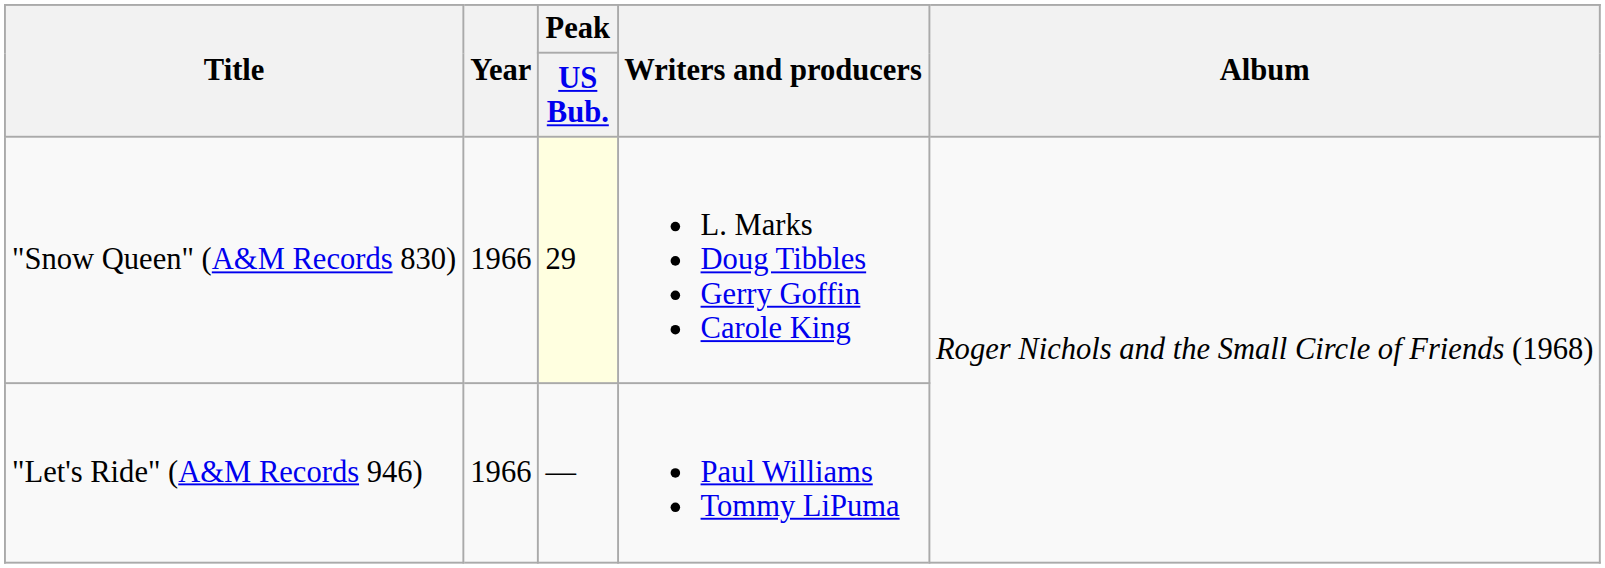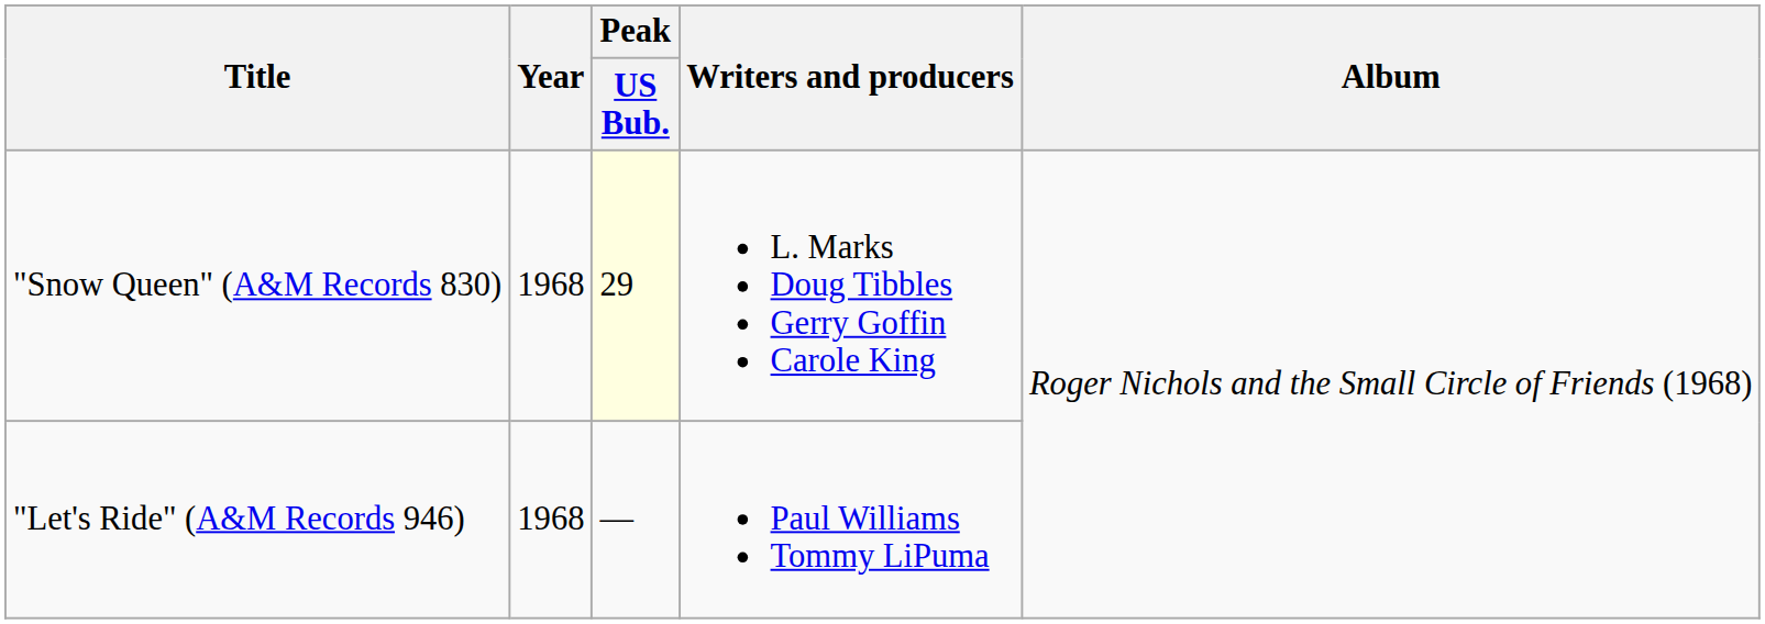 <table class="wikitable">
 <tr>
 <th rowspan="2">Title</th>
 <th rowspan="2">Year</th>
 <th>Peak</th>
 <th rowspan="2">Writers and producers</th>
 <th rowspan="2">Album</th>
 </tr>
 <tr>
 <th><a href='#'>US<br>Bub.</a></th>
 </tr>
 <tr>
 <td scope="row">"Snow Queen" (<a href='#'>A&M Records</a> 830)<br></td>
-<td>1966</td>
+<td>1968</td>
 <td style="background: lightyellow;">29</td>
 <td><br><ul><li>L. Marks</li><li><a href='#'>Doug Tibbles</a></li><li><a href='#'>Gerry Goffin</a></li><li><a href='#'>Carole King</a></li></ul></td>
 <td rowspan="2"><em>Roger Nichols and the Small Circle of Friends</em> (1968)</td>
 </tr>
 <tr>
 <td scope="row">"Let's Ride" (<a href='#'>A&M Records</a> 946)<br></td>
-<td>1966</td>
+<td>1968</td>
 <td>—</td>
 <td><br><ul><li><a href='#'>Paul Williams</a></li><li><a href='#'>Tommy LiPuma</a></li></ul></td>
 </tr>
 </table>
